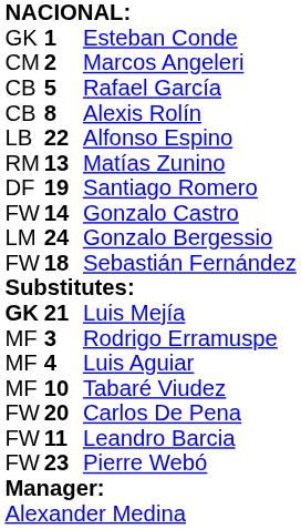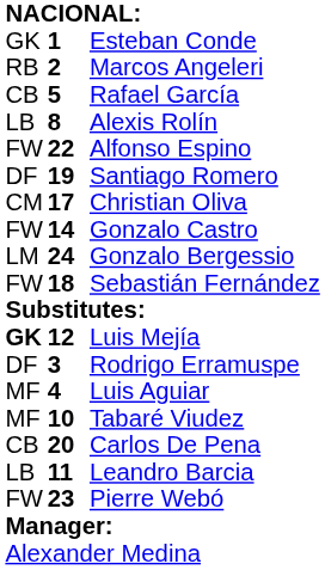 <table style="font-size: 90%" cellspacing="0" cellpadding="0" align=center>
 <tr>
 <td colspan="4"><strong>NACIONAL:</strong></td>
 </tr>
 <tr>
 <th width=25></th>
 <th width=25></th>
 </tr>
 <tr>
 <td>GK</td>
 <td><strong>1</strong></td>
 <td> <a href='#'>Esteban Conde</a></td>
 </tr>
 <tr>
-<td>CM</td>
+<td>RB</td>
 <td><strong>2</strong></td>
 <td> <a href='#'>Marcos Angeleri</a></td>
 </tr>
 <tr>
 <td>CB</td>
 <td><strong>5</strong></td>
 <td> <a href='#'>Rafael García</a></td>
 <td></td>
 </tr>
 <tr>
-<td>CB</td>
+<td>LB</td>
 <td><strong>8</strong></td>
 <td> <a href='#'>Alexis Rolín</a></td>
 <td></td>
 </tr>
 <tr>
-<td>LB</td>
+<td>FW</td>
 <td><strong>22</strong></td>
 <td> <a href='#'>Alfonso Espino</a></td>
-<td></td>
-</tr>
-<tr>
-<td>RM</td>
-<td><strong>13</strong></td>
-<td> <a href='#'>Matías Zunino</a></td>
-<td></td>
 <td></td>
 </tr>
 <tr>
 <td>DF</td>
 <td><strong>19</strong></td>
 <td> <a href='#'>Santiago Romero</a></td>
+</tr>
+<tr>
+<td>CM</td>
+<td><strong>17</strong></td>
+<td> <a href='#'>Christian Oliva</a></td>
+<td></td>
+<td></td>
 </tr>
 <tr>
 <td>FW</td>
 <td><strong>14</strong></td>
 <td> <a href='#'>Gonzalo Castro</a></td>
 </tr>
 <tr>
 <td>LM</td>
 <td><strong>24</strong></td>
 <td> <a href='#'>Gonzalo Bergessio</a></td>
 <td></td>
 </tr>
 <tr>
 <td>FW</td>
 <td><strong>18</strong></td>
 <td> <a href='#'>Sebastián Fernández</a></td>
 <td></td>
 </tr>
 <tr>
 <td colspan=3><strong>Substitutes:</strong></td>
 </tr>
 <tr>
 <td><strong>GK</strong></td>
-<td><strong>21</strong></td>
+<td><strong>12</strong></td>
 <td> <a href='#'>Luis Mejía</a></td>
 </tr>
 <tr>
-<td>MF</td>
+<td>DF</td>
 <td><strong>3</strong></td>
 <td> <a href='#'>Rodrigo Erramuspe</a></td>
 <td></td>
 </tr>
 <tr>
 <td>MF</td>
 <td><strong>4</strong></td>
 <td> <a href='#'>Luis Aguiar</a></td>
 <td></td>
 </tr>
 <tr>
 <td>MF</td>
 <td><strong>10</strong></td>
 <td> <a href='#'>Tabaré Viudez</a></td>
 <td></td>
 </tr>
 <tr>
-<td>FW</td>
+<td>CB</td>
 <td><strong>20</strong></td>
 <td> <a href='#'>Carlos De Pena</a></td>
 </tr>
 <tr>
-<td>FW</td>
+<td>LB</td>
 <td><strong>11</strong></td>
 <td> <a href='#'>Leandro Barcia</a></td>
 </tr>
 <tr>
 <td>FW</td>
 <td><strong>23</strong></td>
 <td> <a href='#'>Pierre Webó</a></td>
 </tr>
 <tr>
 <td colspan=3><strong>Manager:</strong></td>
 </tr>
 <tr>
 <td colspan=4> <a href='#'>Alexander Medina</a></td>
 </tr>
 </table>
